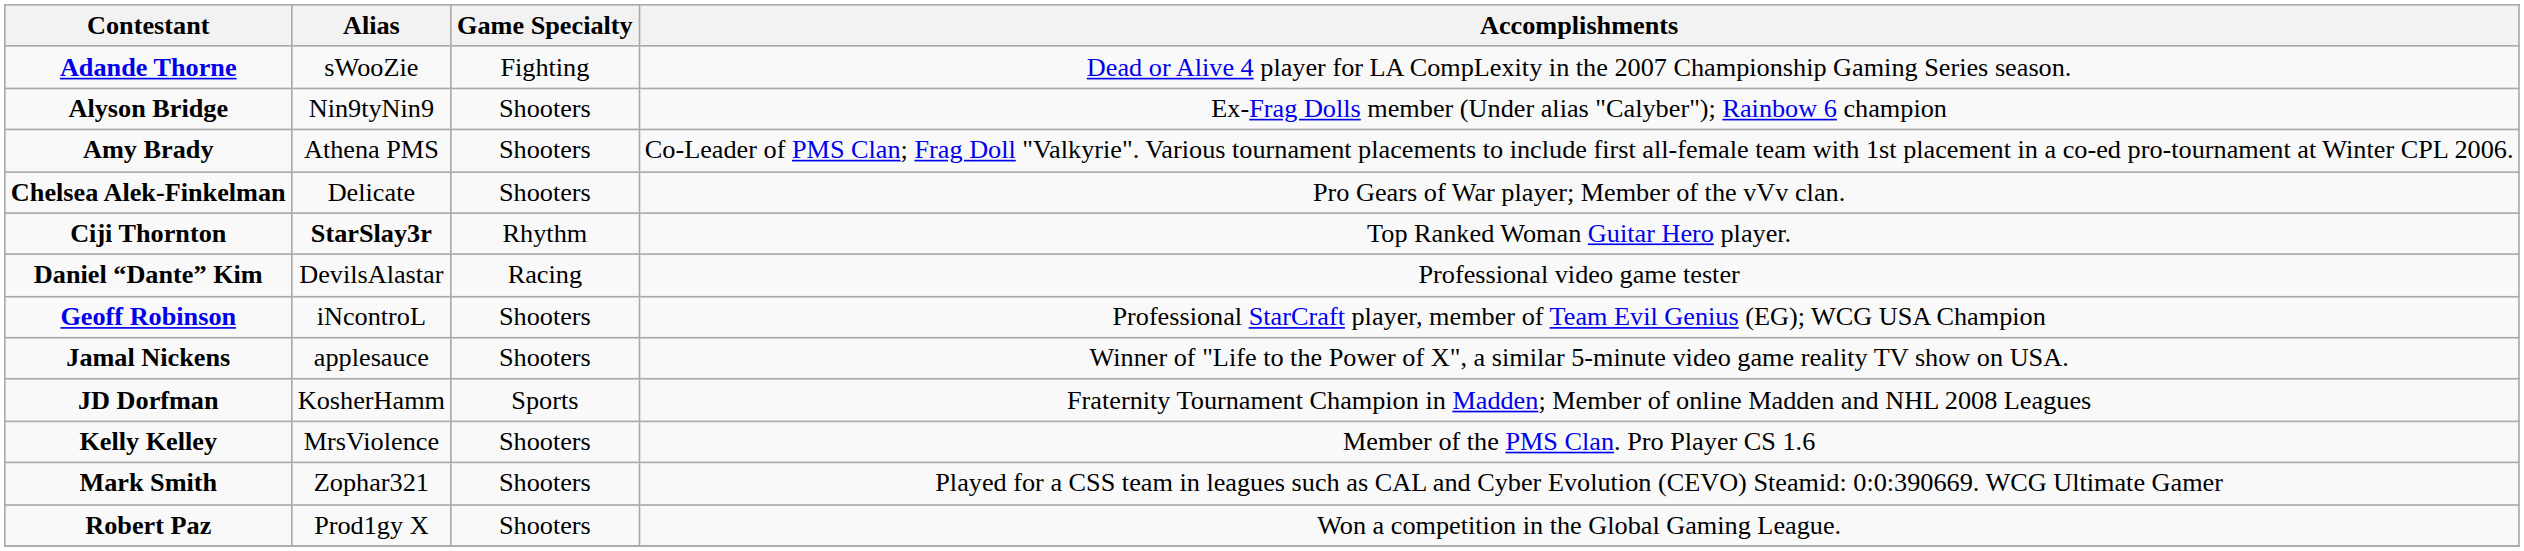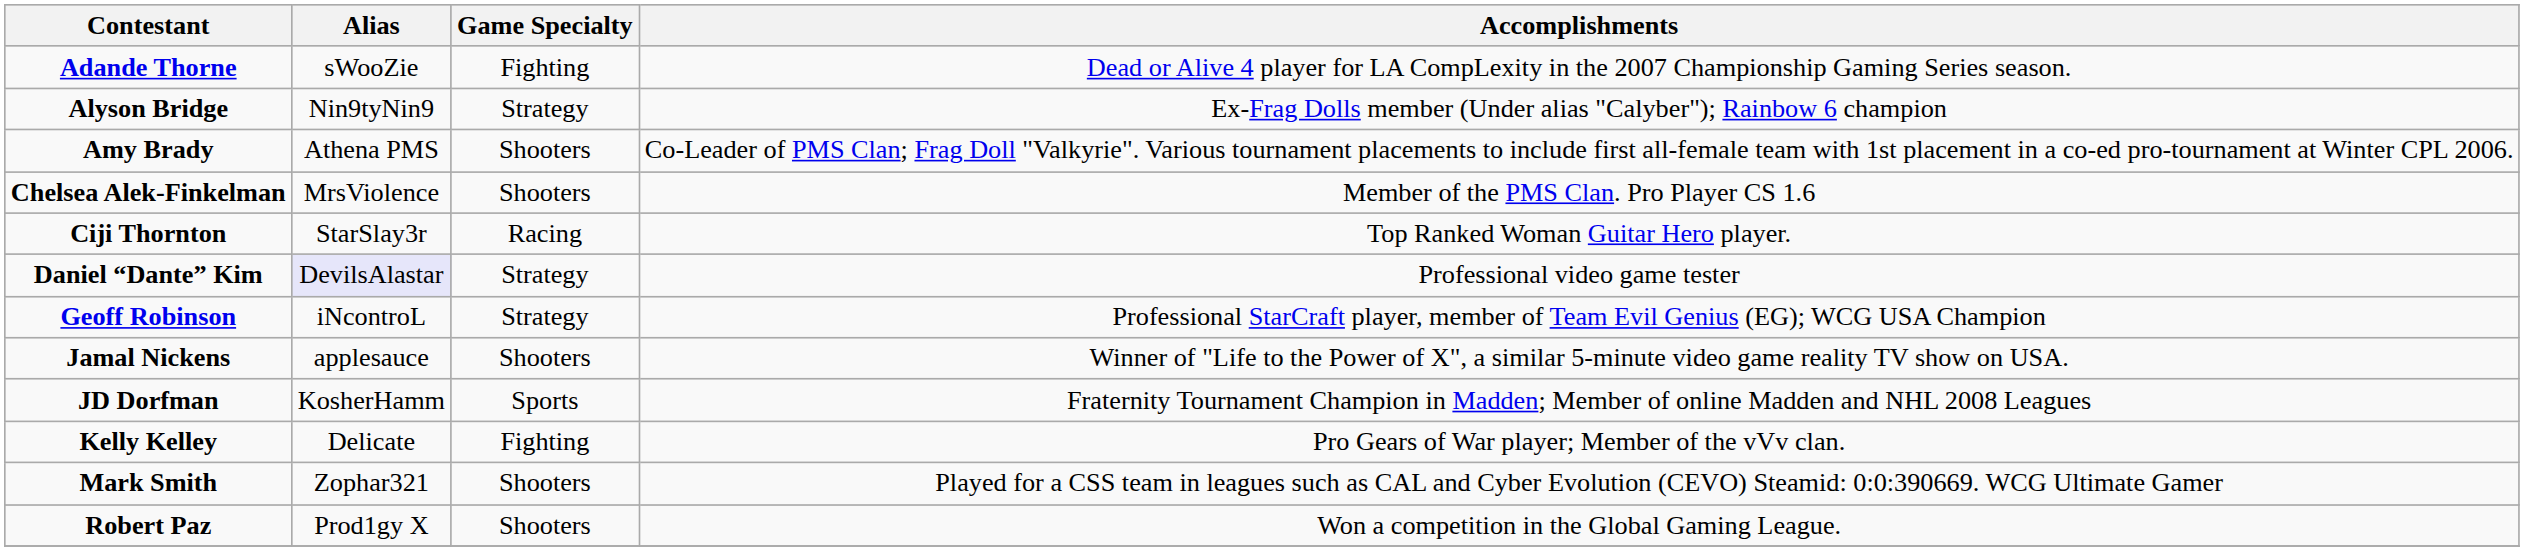 <table class="wikitable" border="1" style="text-align:center">
 <tr>
 <th>Contestant</th>
 <th>Alias</th>
 <th>Game Specialty</th>
 <th>Accomplishments</th>
 </tr>
 <tr>
 <td><strong><a href='#'>Adande Thorne</a></strong></td>
 <td>sWooZie</td>
 <td>Fighting</td>
 <td><a href='#'>Dead or Alive 4</a> player for LA CompLexity in the 2007 Championship Gaming Series season.</td>
 </tr>
 <tr>
 <td><strong>Alyson Bridge</strong></td>
 <td>Nin9tyNin9</td>
-<td>Shooters</td>
+<td>Strategy</td>
 <td>Ex-<a href='#'>Frag Dolls</a> member (Under alias "Calyber"); <a href='#'>Rainbow 6</a> champion</td>
 </tr>
 <tr>
 <td><strong>Amy Brady</strong></td>
 <td>Athena PMS</td>
 <td>Shooters</td>
 <td>Co-Leader of <a href='#'>PMS Clan</a>; <a href='#'>Frag Doll</a> "Valkyrie". Various tournament placements to include first all-female team with 1st placement in a co-ed pro-tournament at Winter CPL 2006.</td>
 </tr>
 <tr>
 <td><strong>Chelsea Alek-Finkelman</strong></td>
-<td>Delicate</td>
+<td>MrsViolence</td>
 <td>Shooters</td>
-<td>Pro Gears of War player; Member of the vVv clan.</td>
+<td>Member of the <a href='#'>PMS Clan</a>. Pro Player CS 1.6</td>
 </tr>
 <tr>
 <td><strong>Ciji Thornton</strong></td>
-<td><strong>StarSlay3r</strong></td>
-<td>Rhythm</td>
+<td>StarSlay3r</td>
+<td>Racing</td>
 <td>Top Ranked Woman <a href='#'>Guitar Hero</a> player.</td>
 </tr>
 <tr>
 <td><strong>Daniel “Dante” Kim</strong></td>
-<td>DevilsAlastar</td>
-<td>Racing</td>
+<td style="background: lavender;">DevilsAlastar</td>
+<td>Strategy</td>
 <td>Professional video game tester</td>
 </tr>
 <tr>
 <td><strong><a href='#'>Geoff Robinson</a></strong></td>
 <td>iNcontroL</td>
-<td>Shooters</td>
+<td>Strategy</td>
 <td>Professional <a href='#'>StarCraft</a> player, member of <a href='#'>Team Evil Genius</a> (EG); WCG USA Champion</td>
 </tr>
 <tr>
 <td><strong>Jamal Nickens</strong></td>
 <td>applesauce</td>
 <td>Shooters</td>
 <td>Winner of "Life to the Power of X", a similar 5-minute video game reality TV show on USA.</td>
 </tr>
 <tr>
 <td><strong>JD Dorfman</strong></td>
 <td>KosherHamm</td>
 <td>Sports</td>
 <td>Fraternity Tournament Champion in <a href='#'>Madden</a>; Member of online Madden and NHL 2008 Leagues</td>
 </tr>
 <tr>
 <td><strong>Kelly Kelley</strong></td>
-<td>MrsViolence</td>
-<td>Shooters</td>
-<td>Member of the <a href='#'>PMS Clan</a>. Pro Player CS 1.6</td>
+<td>Delicate</td>
+<td>Fighting</td>
+<td>Pro Gears of War player; Member of the vVv clan.</td>
 </tr>
 <tr>
 <td><strong>Mark Smith</strong></td>
 <td>Zophar321</td>
 <td>Shooters</td>
 <td>Played for a CSS team in leagues such as CAL and Cyber Evolution (CEVO) Steamid: 0:0:390669. WCG Ultimate Gamer</td>
 </tr>
 <tr>
 <td><strong>Robert Paz</strong></td>
 <td>Prod1gy X</td>
 <td>Shooters</td>
 <td>Won a competition in the Global Gaming League.</td>
 </tr>
 <tr>
 </tr>
 </table>
